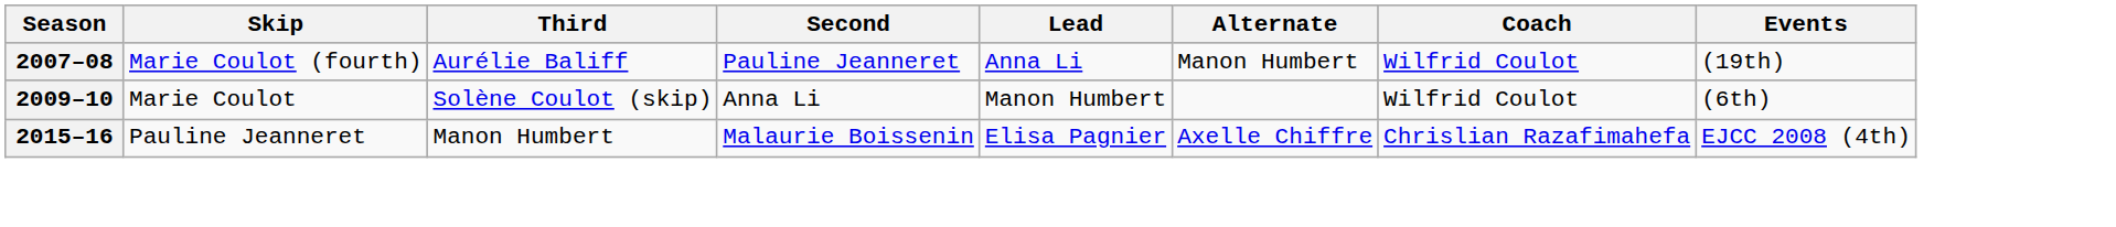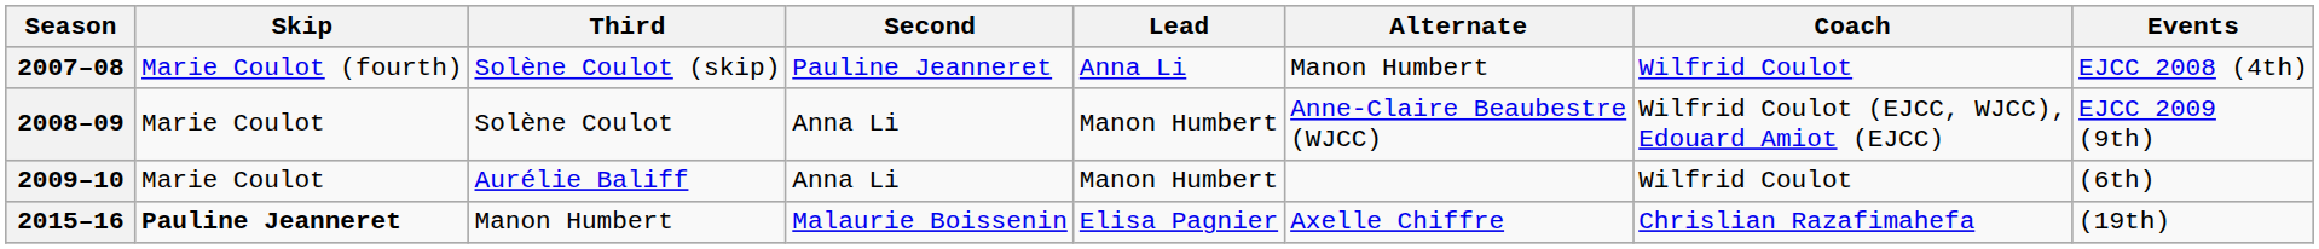 <table class="wikitable">
 <tr>
 <th scope="col" width=60>Season</th>
 <th scope="col">Skip</th>
 <th scope="col">Third</th>
 <th scope="col">Second</th>
 <th scope="col">Lead</th>
 <th scope="col">Alternate</th>
 <th scope="col">Coach</th>
 <th scope="col">Events</th>
 </tr>
 <tr>
 <th scope="row">2007–08</th>
 <td><a href='#'>Marie Coulot</a> (fourth)</td>
-<td><a href='#'>Aurélie Baliff</a></td>
+<td><a href='#'>Solène Coulot</a> (skip)</td>
 <td><a href='#'>Pauline Jeanneret</a></td>
 <td><a href='#'>Anna Li</a></td>
 <td>Manon Humbert</td>
 <td><a href='#'>Wilfrid Coulot</a></td>
-<td> (19th)</td>
+<td><a href='#'>EJCC 2008</a> (4th)</td>
+</tr>
+<tr>
+<th scope="row">2008–09</th>
+<td>Marie Coulot</td>
+<td>Solène Coulot</td>
+<td>Anna Li</td>
+<td>Manon Humbert</td>
+<td><a href='#'>Anne-Claire Beaubestre</a><br>(WJCC)</td>
+<td>Wilfrid Coulot (EJCC, WJCC),<br><a href='#'>Edouard Amiot</a> (EJCC)</td>
+<td><a href='#'>EJCC 2009</a> <br> (9th)</td>
 </tr>
 <tr>
 <th scope="row">2009–10</th>
 <td>Marie Coulot</td>
-<td><a href='#'>Solène Coulot</a> (skip)</td>
+<td><a href='#'>Aurélie Baliff</a></td>
 <td>Anna Li</td>
 <td>Manon Humbert</td>
 <td></td>
 <td>Wilfrid Coulot</td>
 <td> (6th)</td>
 </tr>
 <tr>
 <th scope="row">2015–16</th>
-<td>Pauline Jeanneret</td>
+<td><strong>Pauline Jeanneret</strong></td>
 <td>Manon Humbert</td>
 <td><a href='#'>Malaurie Boissenin</a></td>
 <td><a href='#'>Elisa Pagnier</a></td>
 <td><a href='#'>Axelle Chiffre</a></td>
 <td><a href='#'>Chrislian Razafimahefa</a></td>
-<td><a href='#'>EJCC 2008</a> (4th)</td>
+<td> (19th)</td>
 </tr>
 </table>
